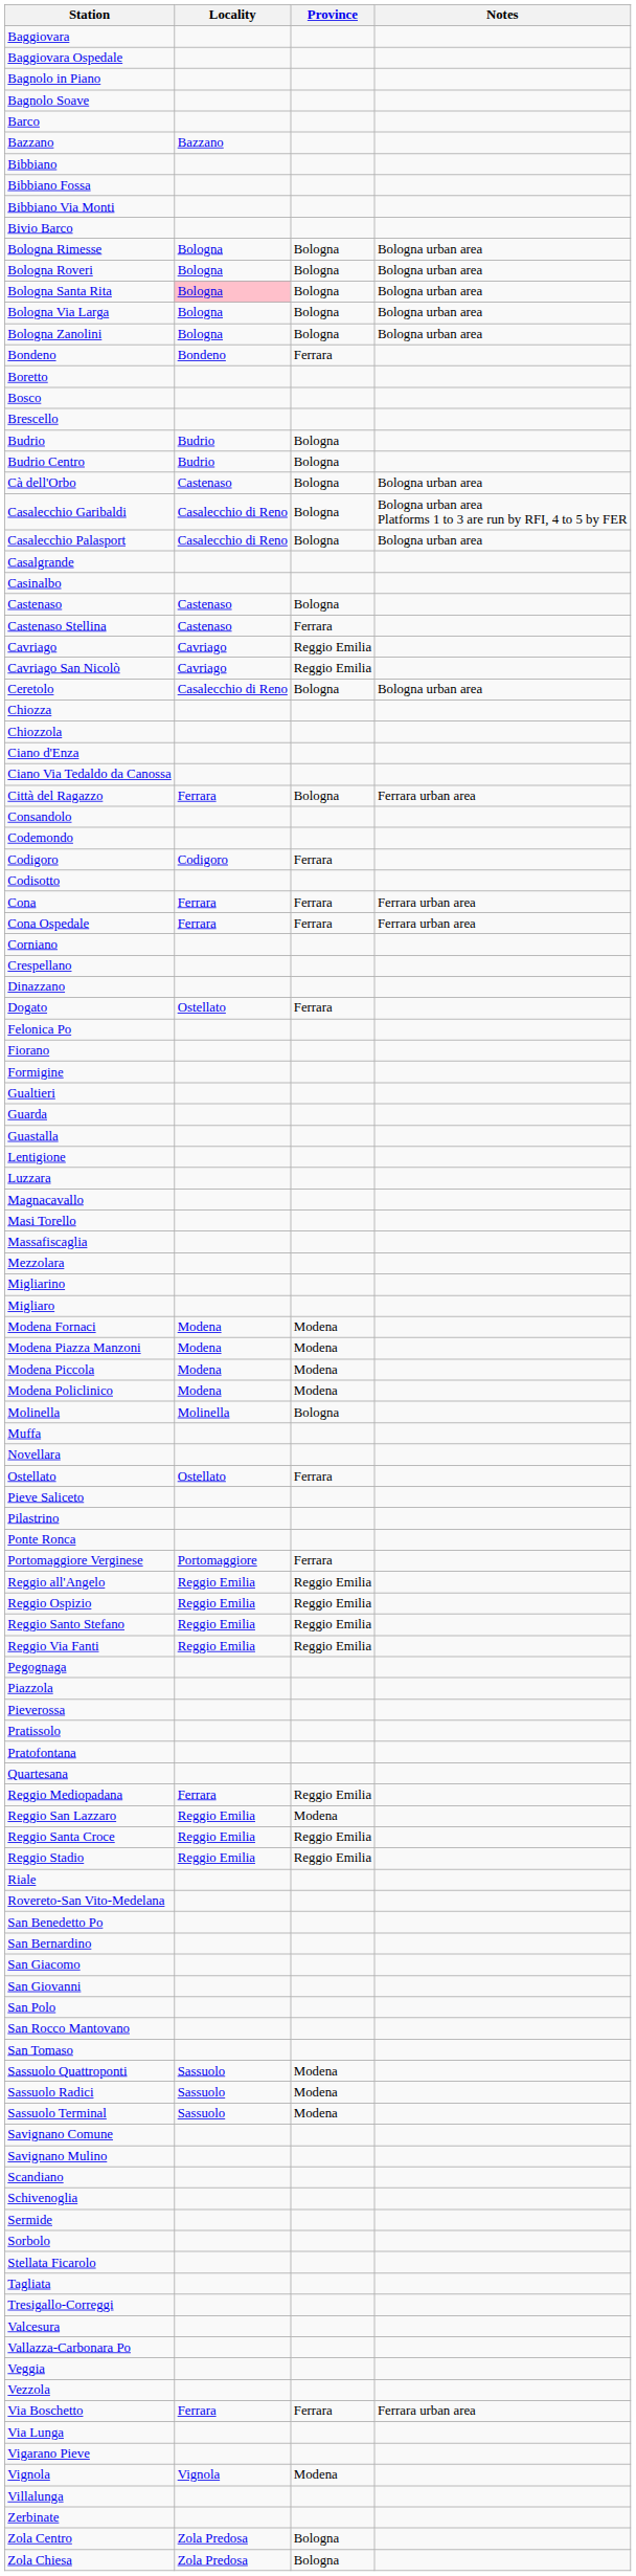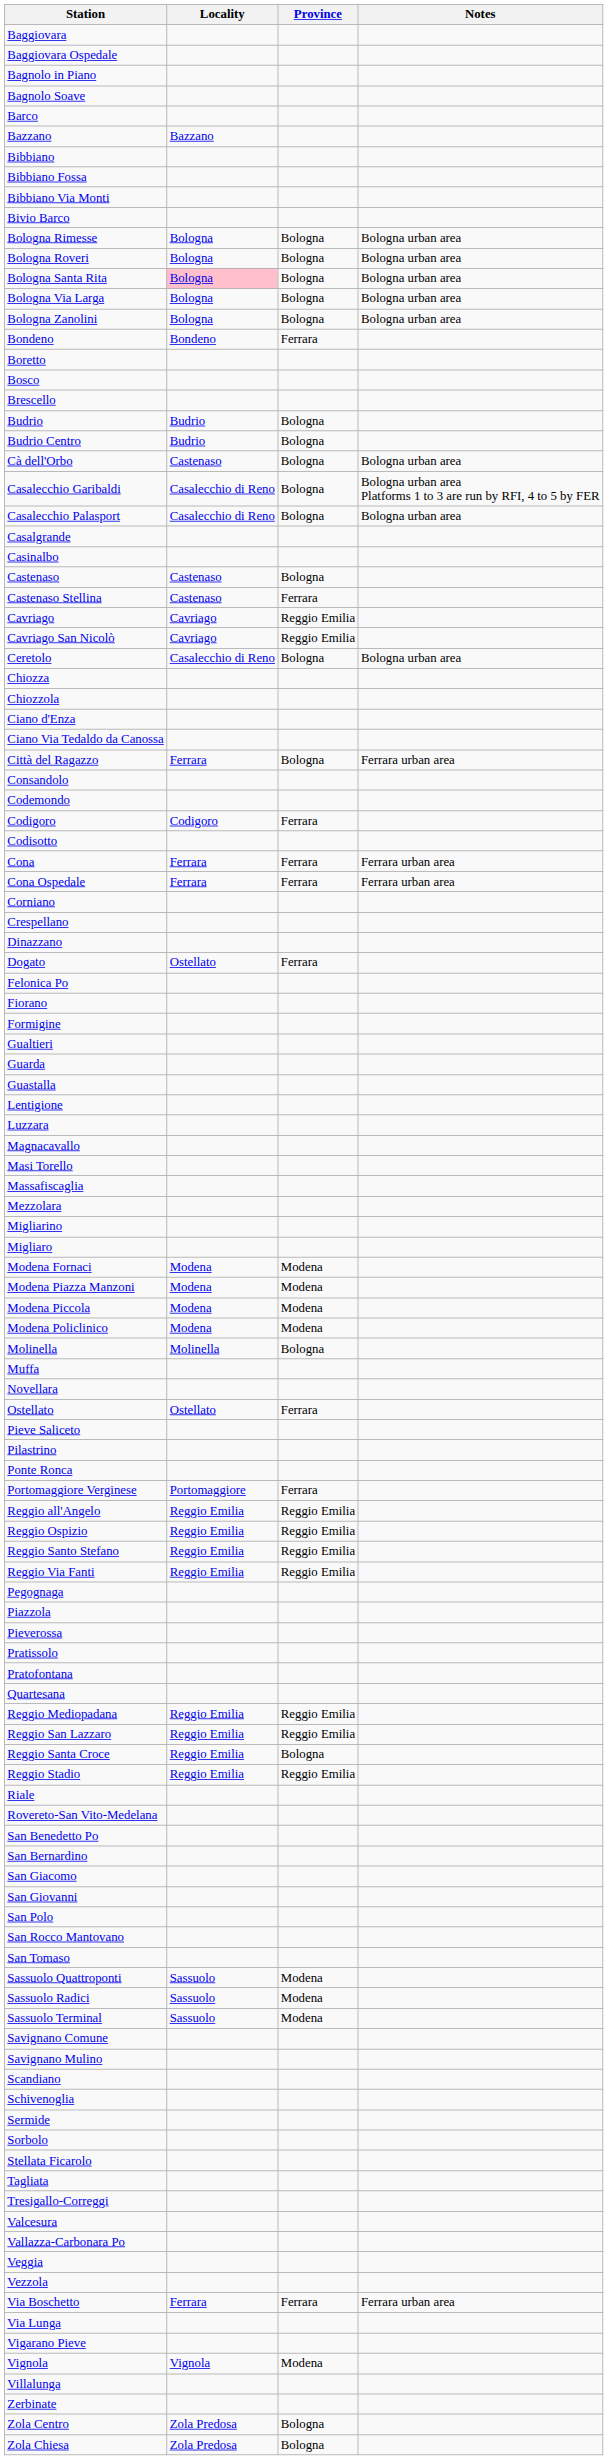 <table class="wikitable sortable">
 <tr>
 <th>Station</th>
 <th>Locality</th>
 <th><a href='#'>Province</a></th>
 <th>Notes</th>
 </tr>
 <tr>
 <td><a href='#'>Baggiovara</a></td>
 <td></td>
 <td></td>
 <td></td>
 </tr>
 <tr>
 <td><a href='#'>Baggiovara Ospedale</a></td>
 <td></td>
 <td></td>
 <td></td>
 </tr>
 <tr>
 <td><a href='#'>Bagnolo in Piano</a></td>
 <td></td>
 <td></td>
 <td></td>
 </tr>
 <tr>
 <td><a href='#'>Bagnolo Soave</a></td>
 <td></td>
 <td></td>
 <td></td>
 </tr>
 <tr>
 <td><a href='#'>Barco</a></td>
 <td></td>
 <td></td>
 <td></td>
 </tr>
 <tr>
 <td><a href='#'>Bazzano</a></td>
 <td><a href='#'>Bazzano</a></td>
 <td></td>
 <td></td>
 </tr>
 <tr>
 <td><a href='#'>Bibbiano</a></td>
 <td></td>
 <td></td>
 <td></td>
 </tr>
 <tr>
 <td><a href='#'>Bibbiano Fossa</a></td>
 <td></td>
 <td></td>
 <td></td>
 </tr>
 <tr>
 <td><a href='#'>Bibbiano Via Monti</a></td>
 <td></td>
 <td></td>
 <td></td>
 </tr>
 <tr>
 <td><a href='#'>Bivio Barco</a></td>
 <td></td>
 <td></td>
 <td></td>
 </tr>
 <tr>
 <td><a href='#'>Bologna Rimesse</a></td>
 <td><a href='#'>Bologna</a></td>
 <td>Bologna</td>
 <td>Bologna urban area</td>
 </tr>
 <tr>
 <td><a href='#'>Bologna Roveri</a></td>
 <td><a href='#'>Bologna</a></td>
 <td>Bologna</td>
 <td>Bologna urban area</td>
 </tr>
 <tr>
 <td><a href='#'>Bologna Santa Rita</a></td>
 <td style="background: pink;"><a href='#'>Bologna</a></td>
 <td>Bologna</td>
 <td>Bologna urban area</td>
 </tr>
 <tr>
 <td><a href='#'>Bologna Via Larga</a></td>
 <td><a href='#'>Bologna</a></td>
 <td>Bologna</td>
 <td>Bologna urban area</td>
 </tr>
 <tr>
 <td><a href='#'>Bologna Zanolini</a></td>
 <td><a href='#'>Bologna</a></td>
 <td>Bologna</td>
 <td>Bologna urban area</td>
 </tr>
 <tr>
 <td><a href='#'>Bondeno</a></td>
 <td><a href='#'>Bondeno</a></td>
 <td>Ferrara</td>
 <td></td>
 </tr>
 <tr>
 <td><a href='#'>Boretto</a></td>
 <td></td>
 <td></td>
 <td></td>
 </tr>
 <tr>
 <td><a href='#'>Bosco</a></td>
 <td></td>
 <td></td>
 <td></td>
 </tr>
 <tr>
 <td><a href='#'>Brescello</a></td>
 <td></td>
 <td></td>
 <td></td>
 </tr>
 <tr>
 <td><a href='#'>Budrio</a></td>
 <td><a href='#'>Budrio</a></td>
 <td>Bologna</td>
 <td></td>
 </tr>
 <tr>
 <td><a href='#'>Budrio Centro</a></td>
 <td><a href='#'>Budrio</a></td>
 <td>Bologna</td>
 <td></td>
 </tr>
 <tr>
 <td><a href='#'>Cà dell'Orbo</a></td>
 <td><a href='#'>Castenaso</a></td>
 <td>Bologna</td>
 <td>Bologna urban area</td>
 </tr>
 <tr>
 <td><a href='#'>Casalecchio Garibaldi</a></td>
 <td><a href='#'>Casalecchio di Reno</a></td>
 <td>Bologna</td>
 <td>Bologna urban area<br>Platforms 1 to 3 are run by RFI, 4 to 5 by FER</td>
 </tr>
 <tr>
 <td><a href='#'>Casalecchio Palasport</a></td>
 <td><a href='#'>Casalecchio di Reno</a></td>
 <td>Bologna</td>
 <td>Bologna urban area</td>
 </tr>
 <tr>
 <td><a href='#'>Casalgrande</a></td>
 <td></td>
 <td></td>
 <td></td>
 </tr>
 <tr>
 <td><a href='#'>Casinalbo</a></td>
 <td></td>
 <td></td>
 <td></td>
 </tr>
 <tr>
 <td><a href='#'>Castenaso</a></td>
 <td><a href='#'>Castenaso</a></td>
 <td>Bologna</td>
 <td></td>
 </tr>
 <tr>
 <td><a href='#'>Castenaso Stellina</a></td>
 <td><a href='#'>Castenaso</a></td>
 <td>Ferrara</td>
 <td></td>
 </tr>
 <tr>
 <td><a href='#'>Cavriago</a></td>
 <td><a href='#'>Cavriago</a></td>
 <td>Reggio Emilia</td>
 <td></td>
 </tr>
 <tr>
 <td><a href='#'>Cavriago San Nicolò</a></td>
 <td><a href='#'>Cavriago</a></td>
 <td>Reggio Emilia</td>
 <td></td>
 </tr>
 <tr>
 <td><a href='#'>Ceretolo</a></td>
 <td><a href='#'>Casalecchio di Reno</a></td>
 <td>Bologna</td>
 <td>Bologna urban area</td>
 </tr>
 <tr>
 <td><a href='#'>Chiozza</a></td>
 <td></td>
 <td></td>
 <td></td>
 </tr>
 <tr>
 <td><a href='#'>Chiozzola</a></td>
 <td></td>
 <td></td>
 <td></td>
 </tr>
 <tr>
 <td><a href='#'>Ciano d'Enza</a></td>
 <td></td>
 <td></td>
 <td></td>
 </tr>
 <tr>
 <td><a href='#'>Ciano Via Tedaldo da Canossa</a></td>
 <td></td>
 <td></td>
 <td></td>
 </tr>
 <tr>
 <td><a href='#'>Città del Ragazzo</a></td>
 <td><a href='#'>Ferrara</a></td>
 <td>Bologna</td>
 <td>Ferrara urban area</td>
 </tr>
 <tr>
 <td><a href='#'>Consandolo</a></td>
 <td></td>
 <td></td>
 <td></td>
 </tr>
 <tr>
 <td><a href='#'>Codemondo</a></td>
 <td></td>
 <td></td>
 <td></td>
 </tr>
 <tr>
 <td><a href='#'>Codigoro</a></td>
 <td><a href='#'>Codigoro</a></td>
 <td>Ferrara</td>
 <td></td>
 </tr>
 <tr>
 <td><a href='#'>Codisotto</a></td>
 <td></td>
 <td></td>
 <td></td>
 </tr>
 <tr>
 <td><a href='#'>Cona</a></td>
 <td><a href='#'>Ferrara</a></td>
 <td>Ferrara</td>
 <td>Ferrara urban area</td>
 </tr>
 <tr>
 <td><a href='#'>Cona Ospedale</a></td>
 <td><a href='#'>Ferrara</a></td>
 <td>Ferrara</td>
 <td>Ferrara urban area</td>
 </tr>
 <tr>
 <td><a href='#'>Corniano</a></td>
 <td></td>
 <td></td>
 <td></td>
 </tr>
 <tr>
 <td><a href='#'>Crespellano</a></td>
 <td></td>
 <td></td>
 <td></td>
 </tr>
 <tr>
 <td><a href='#'>Dinazzano</a></td>
 <td></td>
 <td></td>
 <td></td>
 </tr>
 <tr>
 <td><a href='#'>Dogato</a></td>
 <td><a href='#'>Ostellato</a></td>
 <td>Ferrara</td>
 <td></td>
 </tr>
 <tr>
 <td><a href='#'>Felonica Po</a></td>
 <td></td>
 <td></td>
 <td></td>
 </tr>
 <tr>
 <td><a href='#'>Fiorano</a></td>
 <td></td>
 <td></td>
 <td></td>
 </tr>
 <tr>
 <td><a href='#'>Formigine</a></td>
 <td></td>
 <td></td>
 <td></td>
 </tr>
 <tr>
 <td><a href='#'>Gualtieri</a></td>
 <td></td>
 <td></td>
 <td></td>
 </tr>
 <tr>
 <td><a href='#'>Guarda</a></td>
 <td></td>
 <td></td>
 <td></td>
 </tr>
 <tr>
 <td><a href='#'>Guastalla</a></td>
 <td></td>
 <td></td>
 <td></td>
 </tr>
 <tr>
 <td><a href='#'>Lentigione</a></td>
 <td></td>
 <td></td>
 <td></td>
 </tr>
 <tr>
 <td><a href='#'>Luzzara</a></td>
 <td></td>
 <td></td>
 <td></td>
 </tr>
 <tr>
 <td><a href='#'>Magnacavallo</a></td>
 <td></td>
 <td></td>
 <td></td>
 </tr>
 <tr>
 <td><a href='#'>Masi Torello</a></td>
 <td></td>
 <td></td>
 <td></td>
 </tr>
 <tr>
 <td><a href='#'>Massafiscaglia</a></td>
 <td></td>
 <td></td>
 <td></td>
 </tr>
 <tr>
 <td><a href='#'>Mezzolara</a></td>
 <td></td>
 <td></td>
 <td></td>
 </tr>
 <tr>
 <td><a href='#'>Migliarino</a></td>
 <td></td>
 <td></td>
 <td></td>
 </tr>
 <tr>
 <td><a href='#'>Migliaro</a></td>
 <td></td>
 <td></td>
 <td></td>
 </tr>
 <tr>
 <td><a href='#'>Modena Fornaci</a></td>
 <td><a href='#'>Modena</a></td>
 <td>Modena</td>
 <td></td>
 </tr>
 <tr>
 <td><a href='#'>Modena Piazza Manzoni</a></td>
 <td><a href='#'>Modena</a></td>
 <td>Modena</td>
 <td></td>
 </tr>
 <tr>
 <td><a href='#'>Modena Piccola</a></td>
 <td><a href='#'>Modena</a></td>
 <td>Modena</td>
 <td></td>
 </tr>
 <tr>
 <td><a href='#'>Modena Policlinico</a></td>
 <td><a href='#'>Modena</a></td>
 <td>Modena</td>
 <td></td>
 </tr>
 <tr>
 <td><a href='#'>Molinella</a></td>
 <td><a href='#'>Molinella</a></td>
 <td>Bologna</td>
 <td></td>
 </tr>
 <tr>
 <td><a href='#'>Muffa</a></td>
 <td></td>
 <td></td>
 <td></td>
 </tr>
 <tr>
 <td><a href='#'>Novellara</a></td>
 <td></td>
 <td></td>
 <td></td>
 </tr>
 <tr>
 <td><a href='#'>Ostellato</a></td>
 <td><a href='#'>Ostellato</a></td>
 <td>Ferrara</td>
 <td></td>
 </tr>
 <tr>
 <td><a href='#'>Pieve Saliceto</a></td>
 <td></td>
 <td></td>
 <td></td>
 </tr>
 <tr>
 <td><a href='#'>Pilastrino</a></td>
 <td></td>
 <td></td>
 <td></td>
 </tr>
 <tr>
 <td><a href='#'>Ponte Ronca</a></td>
 <td></td>
 <td></td>
 <td></td>
 </tr>
 <tr>
 <td><a href='#'>Portomaggiore Verginese</a></td>
 <td><a href='#'>Portomaggiore</a></td>
 <td>Ferrara</td>
 <td></td>
 </tr>
 <tr>
 <td><a href='#'>Reggio all'Angelo</a></td>
 <td><a href='#'>Reggio Emilia</a></td>
 <td>Reggio Emilia</td>
 <td></td>
 </tr>
 <tr>
 <td><a href='#'>Reggio Ospizio</a></td>
 <td><a href='#'>Reggio Emilia</a></td>
 <td>Reggio Emilia</td>
 <td></td>
 </tr>
 <tr>
 <td><a href='#'>Reggio Santo Stefano</a></td>
 <td><a href='#'>Reggio Emilia</a></td>
 <td>Reggio Emilia</td>
 <td></td>
 </tr>
 <tr>
 <td><a href='#'>Reggio Via Fanti</a></td>
 <td><a href='#'>Reggio Emilia</a></td>
 <td>Reggio Emilia</td>
 <td></td>
 </tr>
 <tr>
 <td><a href='#'>Pegognaga</a></td>
 <td></td>
 <td></td>
 <td></td>
 </tr>
 <tr>
 <td><a href='#'>Piazzola</a></td>
 <td></td>
 <td></td>
 <td></td>
 </tr>
 <tr>
 <td><a href='#'>Pieverossa</a></td>
 <td></td>
 <td></td>
 <td></td>
 </tr>
 <tr>
 <td><a href='#'>Pratissolo</a></td>
 <td></td>
 <td></td>
 <td></td>
 </tr>
 <tr>
 <td><a href='#'>Pratofontana</a></td>
 <td></td>
 <td></td>
 <td></td>
 </tr>
 <tr>
 <td><a href='#'>Quartesana</a></td>
 <td></td>
 <td></td>
 <td></td>
 </tr>
 <tr>
 <td><a href='#'>Reggio Mediopadana</a></td>
-<td><a href='#'>Ferrara</a></td>
+<td><a href='#'>Reggio Emilia</a></td>
 <td>Reggio Emilia</td>
 <td></td>
 </tr>
 <tr>
 <td><a href='#'>Reggio San Lazzaro</a></td>
 <td><a href='#'>Reggio Emilia</a></td>
-<td>Modena</td>
+<td>Reggio Emilia</td>
 <td></td>
 </tr>
 <tr>
 <td><a href='#'>Reggio Santa Croce</a></td>
 <td><a href='#'>Reggio Emilia</a></td>
-<td>Reggio Emilia</td>
+<td>Bologna</td>
 <td></td>
 </tr>
 <tr>
 <td><a href='#'>Reggio Stadio</a></td>
 <td><a href='#'>Reggio Emilia</a></td>
 <td>Reggio Emilia</td>
 <td></td>
 </tr>
 <tr>
 <td><a href='#'>Riale</a></td>
 <td></td>
 <td></td>
 <td></td>
 </tr>
 <tr>
 <td><a href='#'>Rovereto-San Vito-Medelana</a></td>
 <td></td>
 <td></td>
 <td></td>
 </tr>
 <tr>
 <td><a href='#'>San Benedetto Po</a></td>
 <td></td>
 <td></td>
 <td></td>
 </tr>
 <tr>
 <td><a href='#'>San Bernardino</a></td>
 <td></td>
 <td></td>
 <td></td>
 </tr>
 <tr>
 <td><a href='#'>San Giacomo</a></td>
 <td></td>
 <td></td>
 <td></td>
 </tr>
 <tr>
 <td><a href='#'>San Giovanni</a></td>
 <td></td>
 <td></td>
 <td></td>
 </tr>
 <tr>
 <td><a href='#'>San Polo</a></td>
 <td></td>
 <td></td>
 <td></td>
 </tr>
 <tr>
 <td><a href='#'>San Rocco Mantovano</a></td>
 <td></td>
 <td></td>
 <td></td>
 </tr>
 <tr>
 <td><a href='#'>San Tomaso</a></td>
 <td></td>
 <td></td>
 <td></td>
 </tr>
 <tr>
 <td><a href='#'>Sassuolo Quattroponti</a></td>
 <td><a href='#'>Sassuolo</a></td>
 <td>Modena</td>
 <td></td>
 </tr>
 <tr>
 <td><a href='#'>Sassuolo Radici</a></td>
 <td><a href='#'>Sassuolo</a></td>
 <td>Modena</td>
 <td></td>
 </tr>
 <tr>
 <td><a href='#'>Sassuolo Terminal</a></td>
 <td><a href='#'>Sassuolo</a></td>
 <td>Modena</td>
 <td></td>
 </tr>
 <tr>
 <td><a href='#'>Savignano Comune</a></td>
 <td></td>
 <td></td>
 <td></td>
 </tr>
 <tr>
 <td><a href='#'>Savignano Mulino</a></td>
 <td></td>
 <td></td>
 <td></td>
 </tr>
 <tr>
 <td><a href='#'>Scandiano</a></td>
 <td></td>
 <td></td>
 <td></td>
 </tr>
 <tr>
 <td><a href='#'>Schivenoglia</a></td>
 <td></td>
 <td></td>
 <td></td>
 </tr>
 <tr>
 <td><a href='#'>Sermide</a></td>
 <td></td>
 <td></td>
 <td></td>
 </tr>
 <tr>
 <td><a href='#'>Sorbolo</a></td>
 <td></td>
 <td></td>
 <td></td>
 </tr>
 <tr>
 <td><a href='#'>Stellata Ficarolo</a></td>
 <td></td>
 <td></td>
 <td></td>
 </tr>
 <tr>
 <td><a href='#'>Tagliata</a></td>
 <td></td>
 <td></td>
 <td></td>
 </tr>
 <tr>
 <td><a href='#'>Tresigallo-Correggi</a></td>
 <td></td>
 <td></td>
 <td></td>
 </tr>
 <tr>
 <td><a href='#'>Valcesura</a></td>
 <td></td>
 <td></td>
 <td></td>
 </tr>
 <tr>
 <td><a href='#'>Vallazza-Carbonara Po</a></td>
 <td></td>
 <td></td>
 <td></td>
 </tr>
 <tr>
 <td><a href='#'>Veggia</a></td>
 <td></td>
 <td></td>
 <td></td>
 </tr>
 <tr>
 <td><a href='#'>Vezzola</a></td>
 <td></td>
 <td></td>
 <td></td>
 </tr>
 <tr>
 <td><a href='#'>Via Boschetto</a></td>
 <td><a href='#'>Ferrara</a></td>
 <td>Ferrara</td>
 <td>Ferrara urban area</td>
 </tr>
 <tr>
 <td><a href='#'>Via Lunga</a></td>
 <td></td>
 <td></td>
 <td></td>
 </tr>
 <tr>
 <td><a href='#'>Vigarano Pieve</a></td>
 <td></td>
 <td></td>
 <td></td>
 </tr>
 <tr>
 <td><a href='#'>Vignola</a></td>
 <td><a href='#'>Vignola</a></td>
 <td>Modena</td>
 <td></td>
 </tr>
 <tr>
 <td><a href='#'>Villalunga</a></td>
 <td></td>
 <td></td>
 <td></td>
 </tr>
 <tr>
 <td><a href='#'>Zerbinate</a></td>
 <td></td>
 <td></td>
 <td></td>
 </tr>
 <tr>
 <td><a href='#'>Zola Centro</a></td>
 <td><a href='#'>Zola Predosa</a></td>
 <td>Bologna</td>
 <td></td>
 </tr>
 <tr>
 <td><a href='#'>Zola Chiesa</a></td>
 <td><a href='#'>Zola Predosa</a></td>
 <td>Bologna</td>
 <td></td>
 </tr>
 </table>
